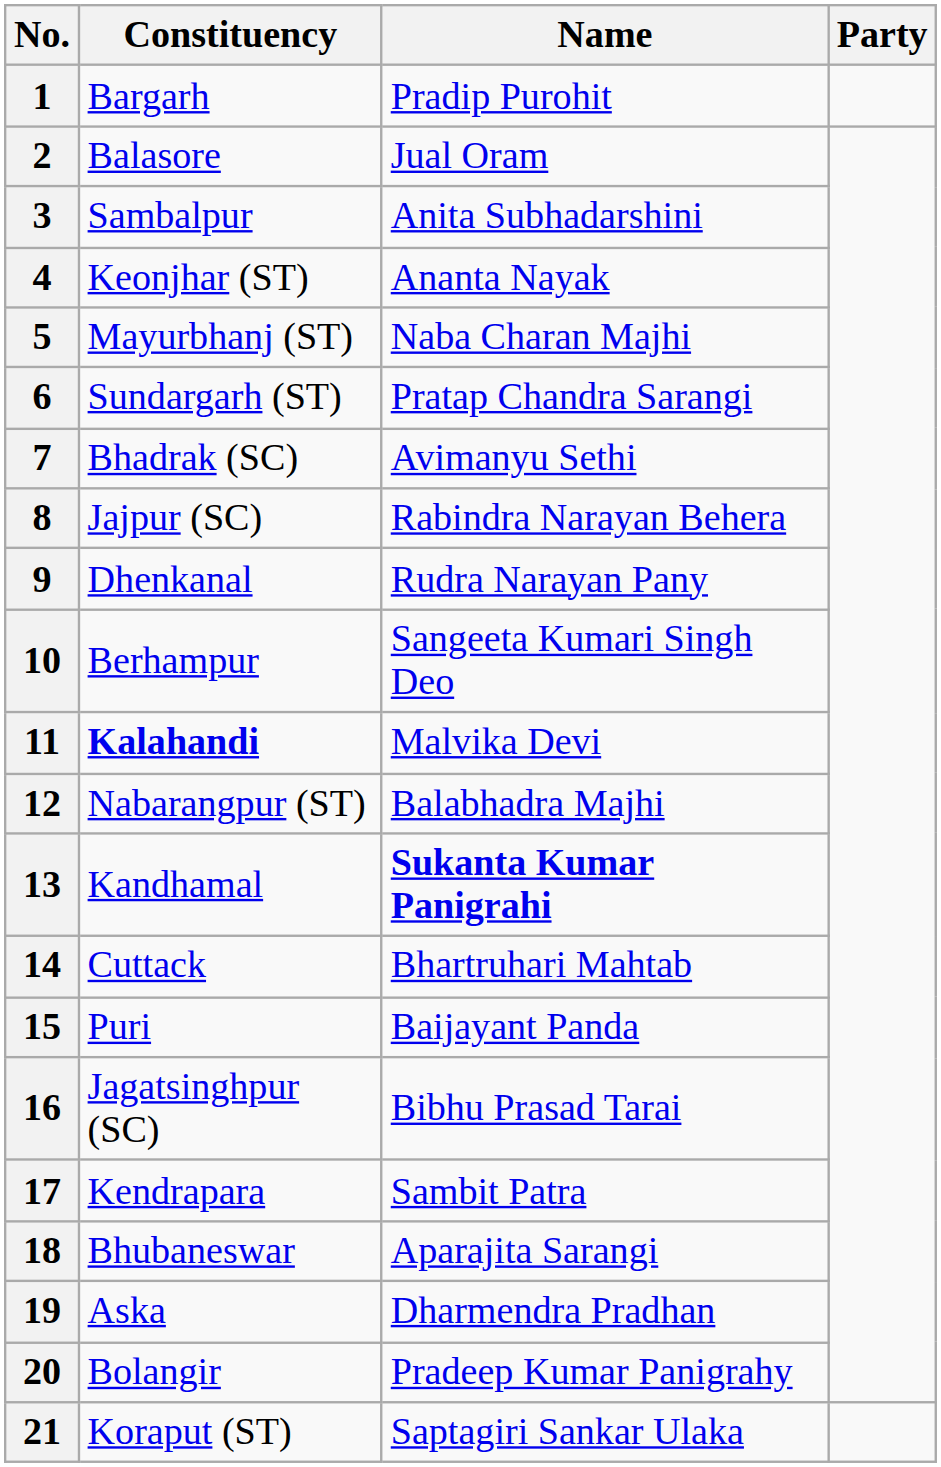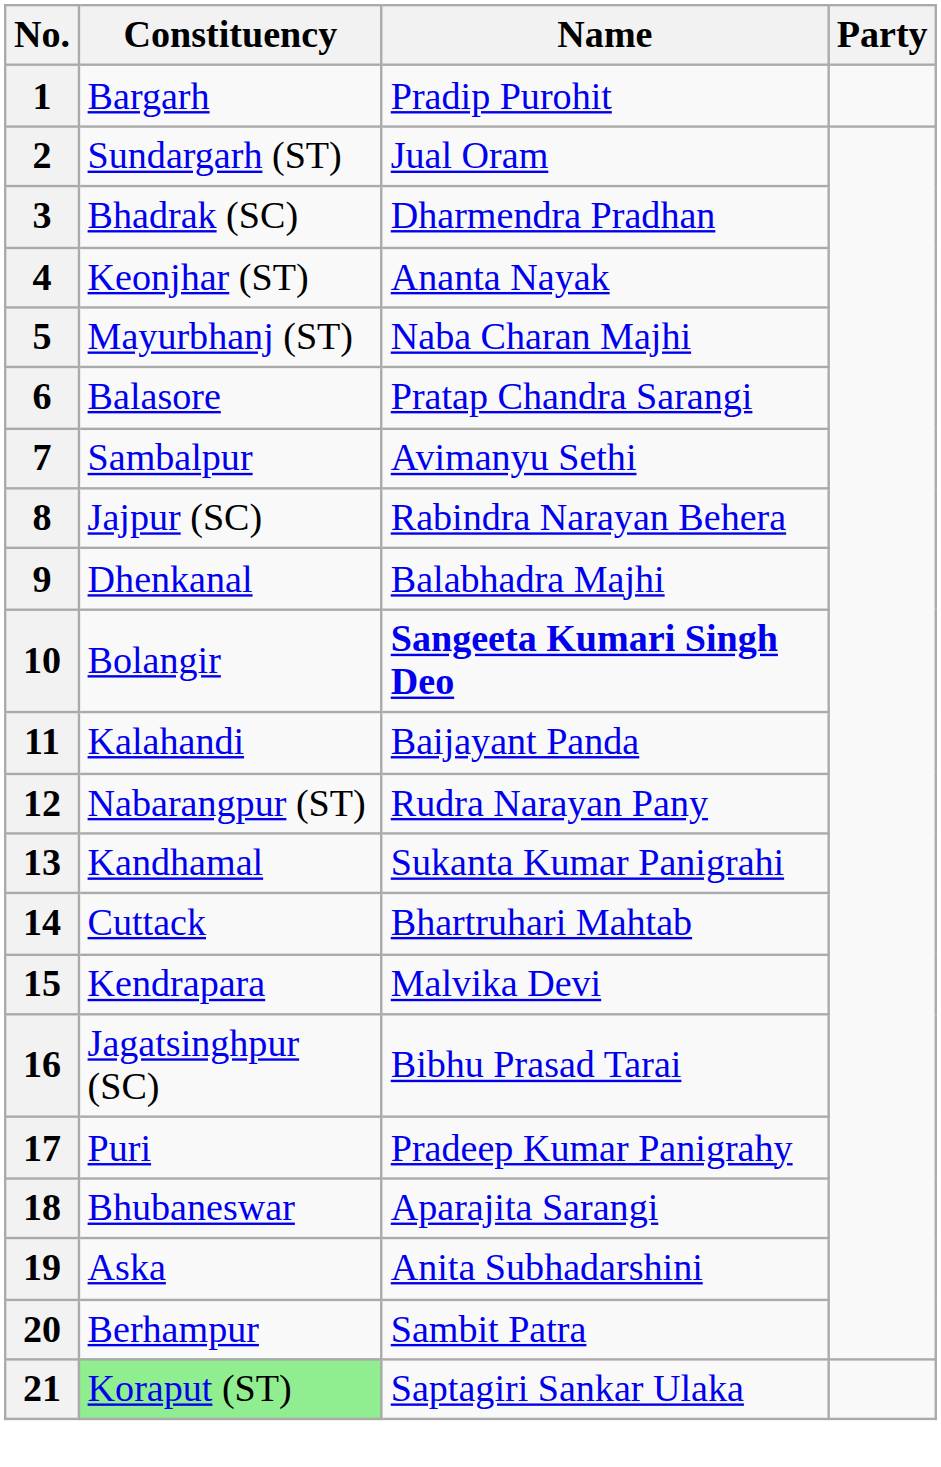 <table class="sortable wikitable">
 <tr>
 <th>No.</th>
 <th style="width:120px">Constituency</th>
 <th style="width:180px">Name</th>
 <th colspan="2">Party</th>
 </tr>
 <tr>
 <th>1</th>
 <td><a href='#'>Bargarh</a></td>
 <td><a href='#'>Pradip Purohit</a></td>
 <td></td>
 </tr>
 <tr>
 <th>2</th>
-<td><a href='#'>Balasore</a></td>
+<td><a href='#'>Sundargarh</a> (ST)</td>
 <td><a href='#'>Jual Oram</a></td>
 </tr>
 <tr>
 <th>3</th>
-<td><a href='#'>Sambalpur</a></td>
-<td><a href='#'>Anita Subhadarshini</a></td>
+<td><a href='#'>Bhadrak</a> (SC)</td>
+<td><a href='#'>Dharmendra Pradhan</a></td>
 </tr>
 <tr>
 <th>4</th>
 <td><a href='#'>Keonjhar</a> (ST)</td>
 <td><a href='#'>Ananta Nayak</a></td>
 </tr>
 <tr>
 <th>5</th>
 <td><a href='#'>Mayurbhanj</a> (ST)</td>
 <td><a href='#'>Naba Charan Majhi</a></td>
 </tr>
 <tr>
 <th>6</th>
-<td><a href='#'>Sundargarh</a> (ST)</td>
+<td><a href='#'>Balasore</a></td>
 <td><a href='#'>Pratap Chandra Sarangi</a></td>
 </tr>
 <tr>
 <th>7</th>
-<td><a href='#'>Bhadrak</a> (SC)</td>
+<td><a href='#'>Sambalpur</a></td>
 <td><a href='#'>Avimanyu Sethi</a></td>
 </tr>
 <tr>
 <th>8</th>
 <td><a href='#'>Jajpur</a> (SC)</td>
 <td><a href='#'>Rabindra Narayan Behera</a></td>
 </tr>
 <tr>
 <th>9</th>
 <td><a href='#'>Dhenkanal</a></td>
-<td><a href='#'>Rudra Narayan Pany</a></td>
+<td><a href='#'>Balabhadra Majhi</a></td>
 </tr>
 <tr>
 <th>10</th>
-<td><a href='#'>Berhampur</a></td>
-<td><a href='#'>Sangeeta Kumari Singh Deo</a></td>
+<td><a href='#'>Bolangir</a></td>
+<td><strong><a href='#'>Sangeeta Kumari Singh Deo</a></strong></td>
 </tr>
 <tr>
 <th>11</th>
-<td><strong><a href='#'>Kalahandi</a></strong></td>
-<td><a href='#'>Malvika Devi</a></td>
+<td><a href='#'>Kalahandi</a></td>
+<td><a href='#'>Baijayant Panda</a></td>
 </tr>
 <tr>
 <th>12</th>
 <td><a href='#'>Nabarangpur</a> (ST)</td>
-<td><a href='#'>Balabhadra Majhi</a></td>
+<td><a href='#'>Rudra Narayan Pany</a></td>
 </tr>
 <tr>
 <th>13</th>
 <td><a href='#'>Kandhamal</a></td>
-<td><strong><a href='#'>Sukanta Kumar Panigrahi</a></strong></td>
+<td><a href='#'>Sukanta Kumar Panigrahi</a></td>
 </tr>
 <tr>
 <th>14</th>
 <td><a href='#'>Cuttack</a></td>
 <td><a href='#'>Bhartruhari Mahtab</a></td>
 </tr>
 <tr>
 <th>15</th>
-<td><a href='#'>Puri</a></td>
-<td><a href='#'>Baijayant Panda</a></td>
+<td><a href='#'>Kendrapara</a></td>
+<td><a href='#'>Malvika Devi</a></td>
 </tr>
 <tr>
 <th>16</th>
 <td><a href='#'>Jagatsinghpur</a> (SC)</td>
 <td><a href='#'>Bibhu Prasad Tarai</a></td>
 </tr>
 <tr>
 <th>17</th>
-<td><a href='#'>Kendrapara</a></td>
-<td><a href='#'>Sambit Patra</a></td>
+<td><a href='#'>Puri</a></td>
+<td><a href='#'>Pradeep Kumar Panigrahy</a></td>
 </tr>
 <tr>
 <th>18</th>
 <td><a href='#'>Bhubaneswar</a></td>
 <td><a href='#'>Aparajita Sarangi</a></td>
 </tr>
 <tr>
 <th>19</th>
 <td><a href='#'>Aska</a></td>
-<td><a href='#'>Dharmendra Pradhan</a></td>
+<td><a href='#'>Anita Subhadarshini</a></td>
 </tr>
 <tr>
 <th>20</th>
-<td><a href='#'>Bolangir</a></td>
-<td><a href='#'>Pradeep Kumar Panigrahy</a></td>
+<td><a href='#'>Berhampur</a></td>
+<td><a href='#'>Sambit Patra</a></td>
 </tr>
 <tr>
 <th>21</th>
-<td><a href='#'>Koraput</a> (ST)</td>
+<td style="background: lightgreen;"><a href='#'>Koraput</a> (ST)</td>
 <td><a href='#'>Saptagiri Sankar Ulaka</a></td>
 <td></td>
 </tr>
 </table>
